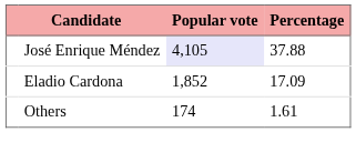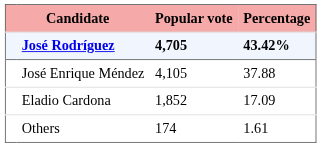 <table style="border: 1px solid #666666; border-collapse: collapse" align="center" cellpadding="6">
 <tr style="background-color: #F5A9A9">
 <th colspan="2">Candidate</th>
 <th>Popular vote</th>
 <th>Percentage</th>
 </tr>
+<tr style="background-color: #F0F5FE">
+<td style="border-top: 1px solid #DDDDDD"></td>
+<td style="border-top: 1px solid #DDDDDD"><strong><a href='#'>José Rodríguez</a></strong></td>
+<td style="border-top: 1px solid #DDDDDD"><strong>4,705</strong></td>
+<td style="border-top: 1px solid #DDDDDD"><strong>43.42%</strong></td>
+</tr>
 <tr>
 <td style="border-top: 1px solid #666666"></td>
 <td style="border-top: 1px solid #666666">José Enrique Méndez</td>
-<td style="background: lavender; border-top: 1px solid #666666">4,105</td>
+<td style="border-top: 1px solid #666666">4,105</td>
 <td style="border-top: 1px solid #666666">37.88</td>
 </tr>
 <tr>
 <td style="border-top: 1px solid #DDDDDD"></td>
 <td style="border-top: 1px solid #DDDDDD">Eladio Cardona</td>
 <td style="border-top: 1px solid #DDDDDD">1,852</td>
 <td style="border-top: 1px solid #DDDDDD">17.09</td>
 </tr>
 <tr>
 <td style="border-top: 1px solid #DDDDDD"></td>
 <td style="border-top: 1px solid #DDDDDD">Others</td>
 <td style="border-top: 1px solid #DDDDDD">174</td>
 <td style="border-top: 1px solid #DDDDDD">1.61</td>
 </tr>
 </table>
